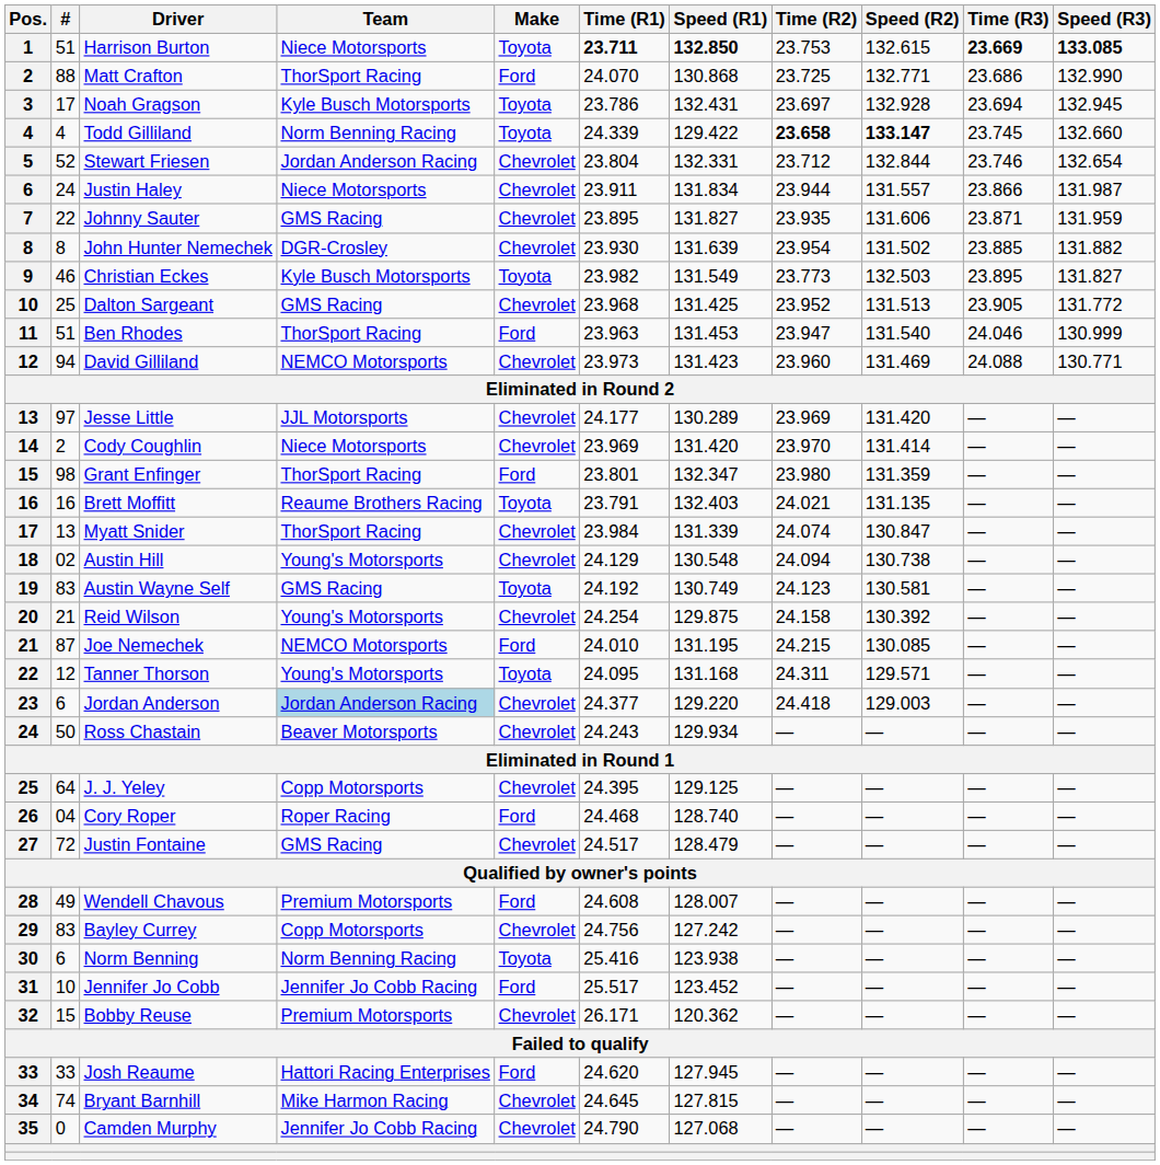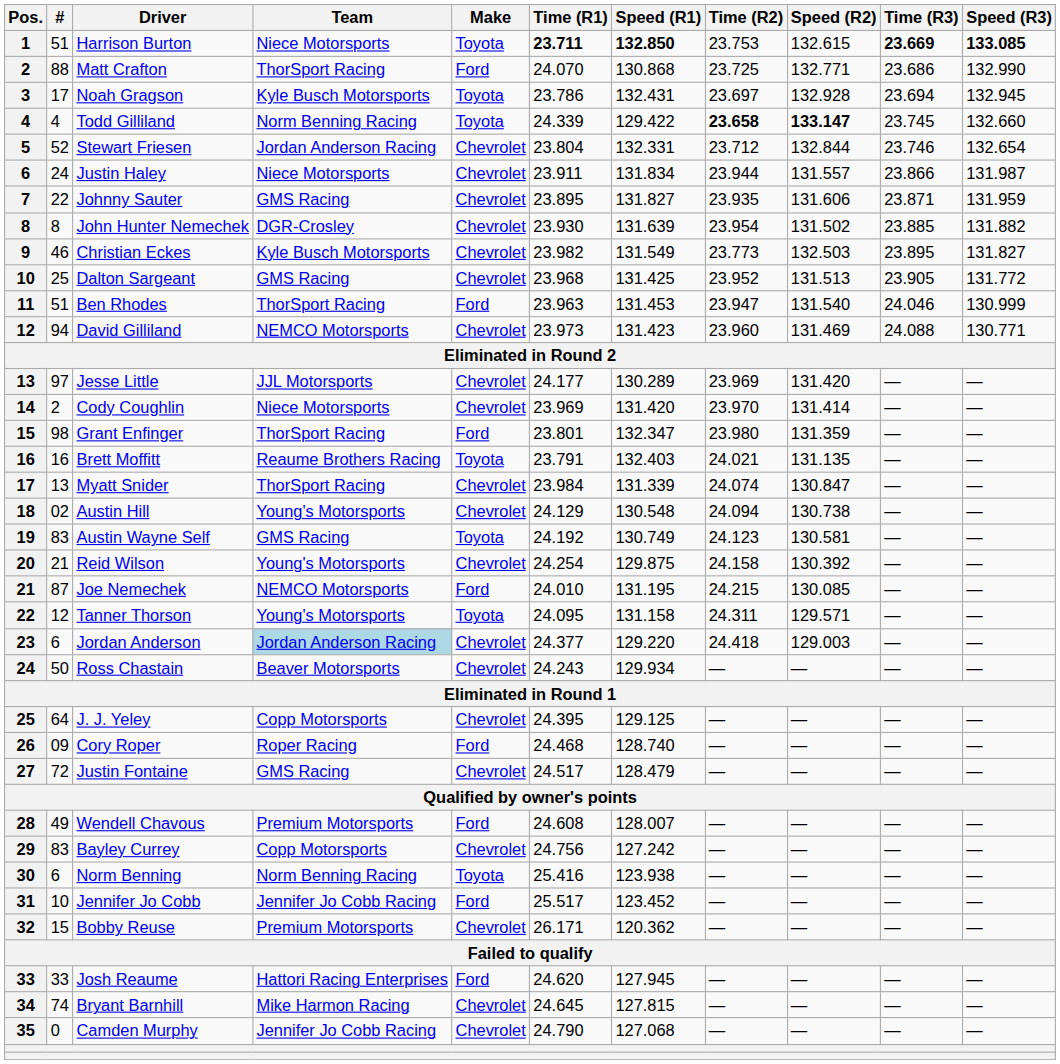 <table class="wikitable" style="font-size:95%">
 <tr>
 <th>Pos.</th>
 <th>#</th>
 <th>Driver</th>
 <th>Team</th>
 <th>Make</th>
 <th>Time (R1)</th>
 <th>Speed (R1)</th>
 <th>Time (R2)</th>
 <th>Speed (R2)</th>
 <th>Time (R3)</th>
 <th>Speed (R3)</th>
 </tr>
 <tr>
 <th>1</th>
 <td>51</td>
 <td><a href='#'>Harrison Burton</a></td>
 <td><a href='#'>Niece Motorsports</a></td>
 <td><a href='#'>Toyota</a></td>
 <td><strong>23.711</strong></td>
 <td><strong>132.850</strong></td>
 <td>23.753</td>
 <td>132.615</td>
 <td><strong>23.669</strong></td>
 <td><strong>133.085</strong></td>
 </tr>
 <tr>
 <th>2</th>
 <td>88</td>
 <td><a href='#'>Matt Crafton</a></td>
 <td><a href='#'>ThorSport Racing</a></td>
 <td><a href='#'>Ford</a></td>
 <td>24.070</td>
 <td>130.868</td>
 <td>23.725</td>
 <td>132.771</td>
 <td>23.686</td>
 <td>132.990</td>
 </tr>
 <tr>
 <th>3</th>
 <td>17</td>
 <td><a href='#'>Noah Gragson</a></td>
 <td><a href='#'>Kyle Busch Motorsports</a></td>
 <td><a href='#'>Toyota</a></td>
 <td>23.786</td>
 <td>132.431</td>
 <td>23.697</td>
 <td>132.928</td>
 <td>23.694</td>
 <td>132.945</td>
 </tr>
 <tr>
 <th>4</th>
 <td>4</td>
 <td><a href='#'>Todd Gilliland</a></td>
 <td><a href='#'>Norm Benning Racing</a></td>
 <td><a href='#'>Toyota</a></td>
 <td>24.339</td>
 <td>129.422</td>
 <td><strong>23.658</strong></td>
 <td><strong>133.147</strong></td>
 <td>23.745</td>
 <td>132.660</td>
 </tr>
 <tr>
 <th>5</th>
 <td>52</td>
 <td><a href='#'>Stewart Friesen</a></td>
 <td><a href='#'>Jordan Anderson Racing</a></td>
 <td><a href='#'>Chevrolet</a></td>
 <td>23.804</td>
 <td>132.331</td>
 <td>23.712</td>
 <td>132.844</td>
 <td>23.746</td>
 <td>132.654</td>
 </tr>
 <tr>
 <th>6</th>
 <td>24</td>
 <td><a href='#'>Justin Haley</a></td>
 <td><a href='#'>Niece Motorsports</a></td>
 <td><a href='#'>Chevrolet</a></td>
 <td>23.911</td>
 <td>131.834</td>
 <td>23.944</td>
 <td>131.557</td>
 <td>23.866</td>
 <td>131.987</td>
 </tr>
 <tr>
 <th>7</th>
 <td>22</td>
 <td><a href='#'>Johnny Sauter</a></td>
 <td><a href='#'>GMS Racing</a></td>
 <td><a href='#'>Chevrolet</a></td>
 <td>23.895</td>
 <td>131.827</td>
 <td>23.935</td>
 <td>131.606</td>
 <td>23.871</td>
 <td>131.959</td>
 </tr>
 <tr>
 <th>8</th>
 <td>8</td>
 <td><a href='#'>John Hunter Nemechek</a></td>
 <td><a href='#'>DGR-Crosley</a></td>
 <td><a href='#'>Chevrolet</a></td>
 <td>23.930</td>
 <td>131.639</td>
 <td>23.954</td>
 <td>131.502</td>
 <td>23.885</td>
 <td>131.882</td>
 </tr>
 <tr>
 <th>9</th>
 <td>46</td>
 <td><a href='#'>Christian Eckes</a></td>
 <td><a href='#'>Kyle Busch Motorsports</a></td>
-<td><a href='#'>Toyota</a></td>
+<td><a href='#'>Chevrolet</a></td>
 <td>23.982</td>
 <td>131.549</td>
 <td>23.773</td>
 <td>132.503</td>
 <td>23.895</td>
 <td>131.827</td>
 </tr>
 <tr>
 <th>10</th>
 <td>25</td>
 <td><a href='#'>Dalton Sargeant</a></td>
 <td><a href='#'>GMS Racing</a></td>
 <td><a href='#'>Chevrolet</a></td>
 <td>23.968</td>
 <td>131.425</td>
 <td>23.952</td>
 <td>131.513</td>
 <td>23.905</td>
 <td>131.772</td>
 </tr>
 <tr>
 <th>11</th>
 <td>51</td>
 <td><a href='#'>Ben Rhodes</a></td>
 <td><a href='#'>ThorSport Racing</a></td>
 <td><a href='#'>Ford</a></td>
 <td>23.963</td>
 <td>131.453</td>
 <td>23.947</td>
 <td>131.540</td>
 <td>24.046</td>
 <td>130.999</td>
 </tr>
 <tr>
 <th>12</th>
 <td>94</td>
 <td><a href='#'>David Gilliland</a></td>
 <td><a href='#'>NEMCO Motorsports</a></td>
 <td><a href='#'>Chevrolet</a></td>
 <td>23.973</td>
 <td>131.423</td>
 <td>23.960</td>
 <td>131.469</td>
 <td>24.088</td>
 <td>130.771</td>
 </tr>
 <tr>
 <th colspan="11">Eliminated in Round 2</th>
 </tr>
 <tr>
 <th>13</th>
 <td>97</td>
 <td><a href='#'>Jesse Little</a></td>
 <td><a href='#'>JJL Motorsports</a></td>
 <td><a href='#'>Chevrolet</a></td>
 <td>24.177</td>
 <td>130.289</td>
 <td>23.969</td>
 <td>131.420</td>
 <td>—</td>
 <td>—</td>
 </tr>
 <tr>
 <th>14</th>
 <td>2</td>
 <td><a href='#'>Cody Coughlin</a></td>
 <td><a href='#'>Niece Motorsports</a></td>
 <td><a href='#'>Chevrolet</a></td>
 <td>23.969</td>
 <td>131.420</td>
 <td>23.970</td>
 <td>131.414</td>
 <td>—</td>
 <td>—</td>
 </tr>
 <tr>
 <th>15</th>
 <td>98</td>
 <td><a href='#'>Grant Enfinger</a></td>
 <td><a href='#'>ThorSport Racing</a></td>
 <td><a href='#'>Ford</a></td>
 <td>23.801</td>
 <td>132.347</td>
 <td>23.980</td>
 <td>131.359</td>
 <td>—</td>
 <td>—</td>
 </tr>
 <tr>
 <th>16</th>
 <td>16</td>
 <td><a href='#'>Brett Moffitt</a></td>
 <td><a href='#'>Reaume Brothers Racing</a></td>
 <td><a href='#'>Toyota</a></td>
 <td>23.791</td>
 <td>132.403</td>
 <td>24.021</td>
 <td>131.135</td>
 <td>—</td>
 <td>—</td>
 </tr>
 <tr>
 <th>17</th>
 <td>13</td>
 <td><a href='#'>Myatt Snider</a></td>
 <td><a href='#'>ThorSport Racing</a></td>
 <td><a href='#'>Chevrolet</a></td>
 <td>23.984</td>
 <td>131.339</td>
 <td>24.074</td>
 <td>130.847</td>
 <td>—</td>
 <td>—</td>
 </tr>
 <tr>
 <th>18</th>
 <td>02</td>
 <td><a href='#'>Austin Hill</a></td>
 <td><a href='#'>Young's Motorsports</a></td>
 <td><a href='#'>Chevrolet</a></td>
 <td>24.129</td>
 <td>130.548</td>
 <td>24.094</td>
 <td>130.738</td>
 <td>—</td>
 <td>—</td>
 </tr>
 <tr>
 <th>19</th>
 <td>83</td>
 <td><a href='#'>Austin Wayne Self</a></td>
 <td><a href='#'>GMS Racing</a></td>
 <td><a href='#'>Toyota</a></td>
 <td>24.192</td>
 <td>130.749</td>
 <td>24.123</td>
 <td>130.581</td>
 <td>—</td>
 <td>—</td>
 </tr>
 <tr>
 <th>20</th>
 <td>21</td>
 <td><a href='#'>Reid Wilson</a></td>
 <td><a href='#'>Young's Motorsports</a></td>
 <td><a href='#'>Chevrolet</a></td>
 <td>24.254</td>
 <td>129.875</td>
 <td>24.158</td>
 <td>130.392</td>
 <td>—</td>
 <td>—</td>
 </tr>
 <tr>
 <th>21</th>
 <td>87</td>
 <td><a href='#'>Joe Nemechek</a></td>
 <td><a href='#'>NEMCO Motorsports</a></td>
 <td><a href='#'>Ford</a></td>
 <td>24.010</td>
 <td>131.195</td>
 <td>24.215</td>
 <td>130.085</td>
 <td>—</td>
 <td>—</td>
 </tr>
 <tr>
 <th>22</th>
 <td>12</td>
 <td><a href='#'>Tanner Thorson</a></td>
 <td><a href='#'>Young's Motorsports</a></td>
 <td><a href='#'>Toyota</a></td>
 <td>24.095</td>
-<td>131.168</td>
+<td>131.158</td>
 <td>24.311</td>
 <td>129.571</td>
 <td>—</td>
 <td>—</td>
 </tr>
 <tr>
 <th>23</th>
 <td>6</td>
 <td><a href='#'>Jordan Anderson</a></td>
 <td style="background: lightblue;"><a href='#'>Jordan Anderson Racing</a></td>
 <td><a href='#'>Chevrolet</a></td>
 <td>24.377</td>
 <td>129.220</td>
 <td>24.418</td>
 <td>129.003</td>
 <td>—</td>
 <td>—</td>
 </tr>
 <tr>
 <th>24</th>
 <td>50</td>
 <td><a href='#'>Ross Chastain</a></td>
 <td><a href='#'>Beaver Motorsports</a></td>
 <td><a href='#'>Chevrolet</a></td>
 <td>24.243</td>
 <td>129.934</td>
 <td>—</td>
 <td>—</td>
 <td>—</td>
 <td>—</td>
 </tr>
 <tr>
 <th colspan="11">Eliminated in Round 1</th>
 </tr>
 <tr>
 <th>25</th>
 <td>64</td>
 <td><a href='#'>J. J. Yeley</a></td>
 <td><a href='#'>Copp Motorsports</a></td>
 <td><a href='#'>Chevrolet</a></td>
 <td>24.395</td>
 <td>129.125</td>
 <td>—</td>
 <td>—</td>
 <td>—</td>
 <td>—</td>
 </tr>
 <tr>
 <th>26</th>
-<td>04</td>
+<td>09</td>
 <td><a href='#'>Cory Roper</a></td>
 <td><a href='#'>Roper Racing</a></td>
 <td><a href='#'>Ford</a></td>
 <td>24.468</td>
 <td>128.740</td>
 <td>—</td>
 <td>—</td>
 <td>—</td>
 <td>—</td>
 </tr>
 <tr>
 <th>27</th>
 <td>72</td>
 <td><a href='#'>Justin Fontaine</a></td>
 <td><a href='#'>GMS Racing</a></td>
 <td><a href='#'>Chevrolet</a></td>
 <td>24.517</td>
 <td>128.479</td>
 <td>—</td>
 <td>—</td>
 <td>—</td>
 <td>—</td>
 </tr>
 <tr>
 <th colspan="11">Qualified by owner's points</th>
 </tr>
 <tr>
 <th>28</th>
 <td>49</td>
 <td><a href='#'>Wendell Chavous</a></td>
 <td><a href='#'>Premium Motorsports</a></td>
 <td><a href='#'>Ford</a></td>
 <td>24.608</td>
 <td>128.007</td>
 <td>—</td>
 <td>—</td>
 <td>—</td>
 <td>—</td>
 </tr>
 <tr>
 <th>29</th>
 <td>83</td>
 <td><a href='#'>Bayley Currey</a></td>
 <td><a href='#'>Copp Motorsports</a></td>
 <td><a href='#'>Chevrolet</a></td>
 <td>24.756</td>
 <td>127.242</td>
 <td>—</td>
 <td>—</td>
 <td>—</td>
 <td>—</td>
 </tr>
 <tr>
 <th>30</th>
 <td>6</td>
 <td><a href='#'>Norm Benning</a></td>
 <td><a href='#'>Norm Benning Racing</a></td>
 <td><a href='#'>Toyota</a></td>
 <td>25.416</td>
 <td>123.938</td>
 <td>—</td>
 <td>—</td>
 <td>—</td>
 <td>—</td>
 </tr>
 <tr>
 <th>31</th>
 <td>10</td>
 <td><a href='#'>Jennifer Jo Cobb</a></td>
 <td><a href='#'>Jennifer Jo Cobb Racing</a></td>
 <td><a href='#'>Ford</a></td>
 <td>25.517</td>
 <td>123.452</td>
 <td>—</td>
 <td>—</td>
 <td>—</td>
 <td>—</td>
 </tr>
 <tr>
 <th>32</th>
 <td>15</td>
 <td><a href='#'>Bobby Reuse</a></td>
 <td><a href='#'>Premium Motorsports</a></td>
 <td><a href='#'>Chevrolet</a></td>
 <td>26.171</td>
 <td>120.362</td>
 <td>—</td>
 <td>—</td>
 <td>—</td>
 <td>—</td>
 </tr>
 <tr>
 <th colspan="11">Failed to qualify</th>
 </tr>
 <tr>
 <th>33</th>
 <td>33</td>
 <td><a href='#'>Josh Reaume</a></td>
 <td><a href='#'>Hattori Racing Enterprises</a></td>
 <td><a href='#'>Ford</a></td>
 <td>24.620</td>
 <td>127.945</td>
 <td>—</td>
 <td>—</td>
 <td>—</td>
 <td>—</td>
 </tr>
 <tr>
 <th>34</th>
 <td>74</td>
 <td><a href='#'>Bryant Barnhill</a></td>
 <td><a href='#'>Mike Harmon Racing</a></td>
 <td><a href='#'>Chevrolet</a></td>
 <td>24.645</td>
 <td>127.815</td>
 <td>—</td>
 <td>—</td>
 <td>—</td>
 <td>—</td>
 </tr>
 <tr>
 <th>35</th>
 <td>0</td>
 <td><a href='#'>Camden Murphy</a></td>
 <td><a href='#'>Jennifer Jo Cobb Racing</a></td>
 <td><a href='#'>Chevrolet</a></td>
 <td>24.790</td>
 <td>127.068</td>
 <td>—</td>
 <td>—</td>
 <td>—</td>
 <td>—</td>
 </tr>
 <tr>
 <th colspan="11"></th>
 </tr>
 <tr>
 <th colspan="11"></th>
 </tr>
 </table>
